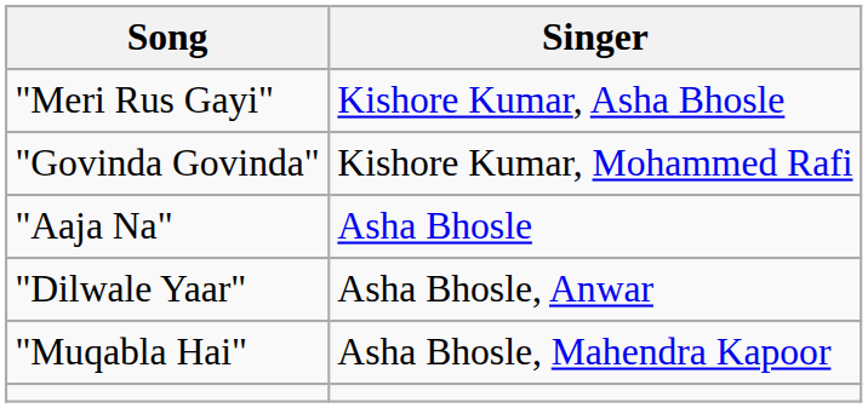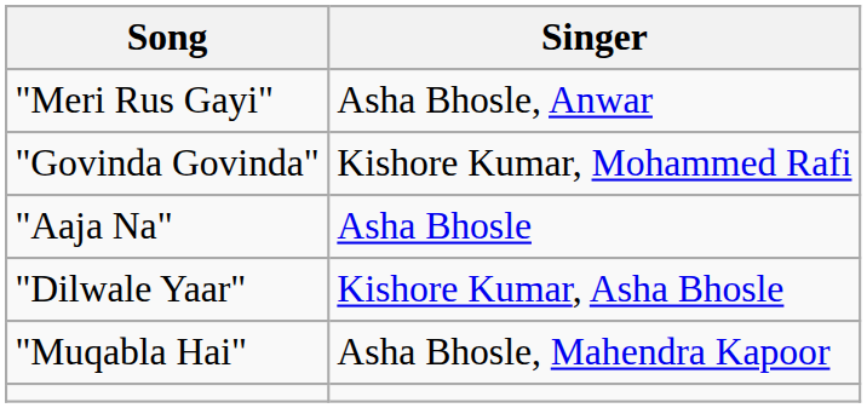 <table class="wikitable" style="font-size:95%">
 <tr>
 <th>Song</th>
 <th>Singer</th>
 </tr>
 <tr>
 <td>"Meri Rus Gayi"</td>
-<td><a href='#'>Kishore Kumar</a>, <a href='#'>Asha Bhosle</a></td>
+<td>Asha Bhosle, <a href='#'>Anwar</a></td>
 </tr>
 <tr>
 <td>"Govinda Govinda"</td>
 <td>Kishore Kumar, <a href='#'>Mohammed Rafi</a></td>
 </tr>
 <tr>
 <td>"Aaja Na"</td>
 <td><a href='#'>Asha Bhosle</a></td>
 </tr>
 <tr>
 <td>"Dilwale Yaar"</td>
-<td>Asha Bhosle, <a href='#'>Anwar</a></td>
+<td><a href='#'>Kishore Kumar</a>, <a href='#'>Asha Bhosle</a></td>
 </tr>
 <tr>
 <td>"Muqabla Hai"</td>
 <td>Asha Bhosle, <a href='#'>Mahendra Kapoor</a></td>
 </tr>
 <tr>
 <td></td>
 <td></td>
 </tr>
 </table>
